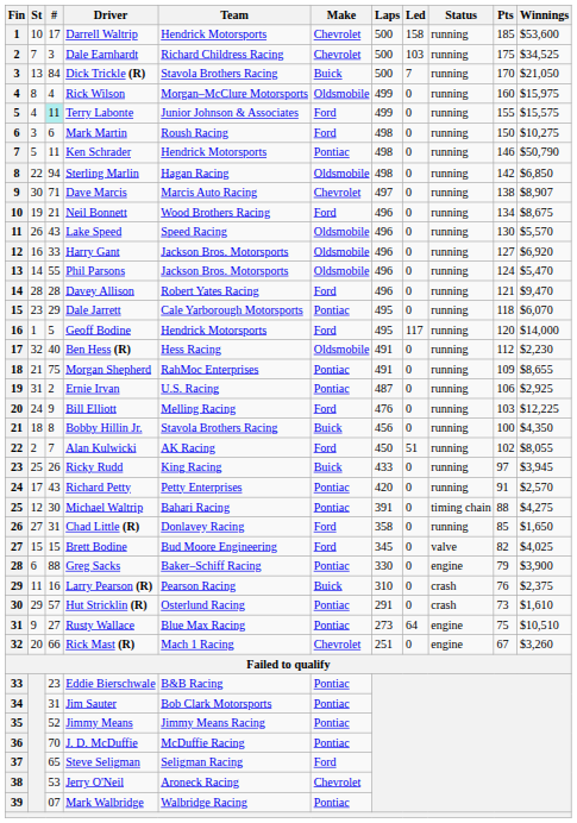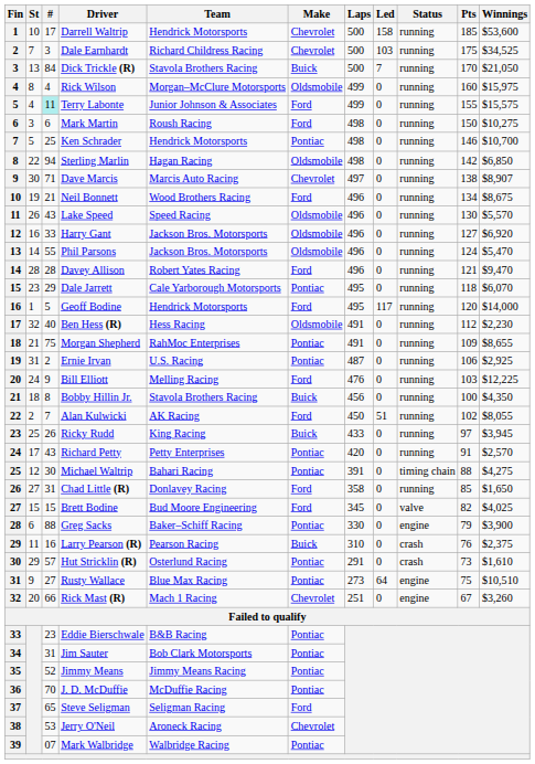 <table class="wikitable" style="font-size:95%">
 <tr>
 <th>Fin</th>
 <th>St</th>
 <th>#</th>
 <th>Driver</th>
 <th>Team</th>
 <th>Make</th>
 <th>Laps</th>
 <th>Led</th>
 <th>Status</th>
 <th>Pts</th>
 <th>Winnings</th>
 </tr>
 <tr>
 <th>1</th>
 <td>10</td>
 <td>17</td>
 <td><a href='#'>Darrell Waltrip</a></td>
 <td><a href='#'>Hendrick Motorsports</a></td>
 <td><a href='#'>Chevrolet</a></td>
 <td>500</td>
 <td>158</td>
 <td>running</td>
 <td>185</td>
 <td>$53,600</td>
 </tr>
 <tr>
 <th>2</th>
 <td>7</td>
 <td>3</td>
 <td><a href='#'>Dale Earnhardt</a></td>
 <td><a href='#'>Richard Childress Racing</a></td>
 <td><a href='#'>Chevrolet</a></td>
 <td>500</td>
 <td>103</td>
 <td>running</td>
 <td>175</td>
 <td>$34,525</td>
 </tr>
 <tr>
 <th>3</th>
 <td>13</td>
 <td>84</td>
 <td><a href='#'>Dick Trickle</a> <strong>(R)</strong></td>
 <td><a href='#'>Stavola Brothers Racing</a></td>
 <td><a href='#'>Buick</a></td>
 <td>500</td>
 <td>7</td>
 <td>running</td>
 <td>170</td>
 <td>$21,050</td>
 </tr>
 <tr>
 <th>4</th>
 <td>8</td>
 <td>4</td>
 <td><a href='#'>Rick Wilson</a></td>
 <td><a href='#'>Morgan–McClure Motorsports</a></td>
 <td><a href='#'>Oldsmobile</a></td>
 <td>499</td>
 <td>0</td>
 <td>running</td>
 <td>160</td>
 <td>$15,975</td>
 </tr>
 <tr>
 <th>5</th>
 <td>4</td>
 <td style="background: paleturquoise;">11</td>
 <td><a href='#'>Terry Labonte</a></td>
 <td><a href='#'>Junior Johnson & Associates</a></td>
 <td><a href='#'>Ford</a></td>
 <td>499</td>
 <td>0</td>
 <td>running</td>
 <td>155</td>
 <td>$15,575</td>
 </tr>
 <tr>
 <th>6</th>
 <td>3</td>
 <td>6</td>
 <td><a href='#'>Mark Martin</a></td>
 <td><a href='#'>Roush Racing</a></td>
 <td><a href='#'>Ford</a></td>
 <td>498</td>
 <td>0</td>
 <td>running</td>
 <td>150</td>
 <td>$10,275</td>
 </tr>
 <tr>
 <th>7</th>
 <td>5</td>
-<td>11</td>
+<td>25</td>
 <td><a href='#'>Ken Schrader</a></td>
 <td><a href='#'>Hendrick Motorsports</a></td>
 <td><a href='#'>Pontiac</a></td>
 <td>498</td>
 <td>0</td>
 <td>running</td>
 <td>146</td>
-<td>$50,790</td>
+<td>$10,700</td>
 </tr>
 <tr>
 <th>8</th>
 <td>22</td>
 <td>94</td>
 <td><a href='#'>Sterling Marlin</a></td>
 <td><a href='#'>Hagan Racing</a></td>
 <td><a href='#'>Oldsmobile</a></td>
 <td>498</td>
 <td>0</td>
 <td>running</td>
 <td>142</td>
 <td>$6,850</td>
 </tr>
 <tr>
 <th>9</th>
 <td>30</td>
 <td>71</td>
 <td><a href='#'>Dave Marcis</a></td>
 <td><a href='#'>Marcis Auto Racing</a></td>
 <td><a href='#'>Chevrolet</a></td>
 <td>497</td>
 <td>0</td>
 <td>running</td>
 <td>138</td>
 <td>$8,907</td>
 </tr>
 <tr>
 <th>10</th>
 <td>19</td>
 <td>21</td>
 <td><a href='#'>Neil Bonnett</a></td>
 <td><a href='#'>Wood Brothers Racing</a></td>
 <td><a href='#'>Ford</a></td>
 <td>496</td>
 <td>0</td>
 <td>running</td>
 <td>134</td>
 <td>$8,675</td>
 </tr>
 <tr>
 <th>11</th>
 <td>26</td>
 <td>43</td>
 <td><a href='#'>Lake Speed</a></td>
 <td><a href='#'>Speed Racing</a></td>
 <td><a href='#'>Oldsmobile</a></td>
 <td>496</td>
 <td>0</td>
 <td>running</td>
 <td>130</td>
 <td>$5,570</td>
 </tr>
 <tr>
 <th>12</th>
 <td>16</td>
 <td>33</td>
 <td><a href='#'>Harry Gant</a></td>
 <td><a href='#'>Jackson Bros. Motorsports</a></td>
 <td><a href='#'>Oldsmobile</a></td>
 <td>496</td>
 <td>0</td>
 <td>running</td>
 <td>127</td>
 <td>$6,920</td>
 </tr>
 <tr>
 <th>13</th>
 <td>14</td>
 <td>55</td>
 <td><a href='#'>Phil Parsons</a></td>
 <td><a href='#'>Jackson Bros. Motorsports</a></td>
 <td><a href='#'>Oldsmobile</a></td>
 <td>496</td>
 <td>0</td>
 <td>running</td>
 <td>124</td>
 <td>$5,470</td>
 </tr>
 <tr>
 <th>14</th>
 <td>28</td>
 <td>28</td>
 <td><a href='#'>Davey Allison</a></td>
 <td><a href='#'>Robert Yates Racing</a></td>
 <td><a href='#'>Ford</a></td>
 <td>496</td>
 <td>0</td>
 <td>running</td>
 <td>121</td>
 <td>$9,470</td>
 </tr>
 <tr>
 <th>15</th>
 <td>23</td>
 <td>29</td>
 <td><a href='#'>Dale Jarrett</a></td>
 <td><a href='#'>Cale Yarborough Motorsports</a></td>
 <td><a href='#'>Pontiac</a></td>
 <td>495</td>
 <td>0</td>
 <td>running</td>
 <td>118</td>
 <td>$6,070</td>
 </tr>
 <tr>
 <th>16</th>
 <td>1</td>
 <td>5</td>
 <td><a href='#'>Geoff Bodine</a></td>
 <td><a href='#'>Hendrick Motorsports</a></td>
 <td><a href='#'>Ford</a></td>
 <td>495</td>
 <td>117</td>
 <td>running</td>
 <td>120</td>
 <td>$14,000</td>
 </tr>
 <tr>
 <th>17</th>
 <td>32</td>
 <td>40</td>
 <td><a href='#'>Ben Hess</a> <strong>(R)</strong></td>
 <td><a href='#'>Hess Racing</a></td>
 <td><a href='#'>Oldsmobile</a></td>
 <td>491</td>
 <td>0</td>
 <td>running</td>
 <td>112</td>
 <td>$2,230</td>
 </tr>
 <tr>
 <th>18</th>
 <td>21</td>
 <td>75</td>
 <td><a href='#'>Morgan Shepherd</a></td>
 <td><a href='#'>RahMoc Enterprises</a></td>
 <td><a href='#'>Pontiac</a></td>
 <td>491</td>
 <td>0</td>
 <td>running</td>
 <td>109</td>
 <td>$8,655</td>
 </tr>
 <tr>
 <th>19</th>
 <td>31</td>
 <td>2</td>
 <td><a href='#'>Ernie Irvan</a></td>
 <td><a href='#'>U.S. Racing</a></td>
 <td><a href='#'>Pontiac</a></td>
 <td>487</td>
 <td>0</td>
 <td>running</td>
 <td>106</td>
 <td>$2,925</td>
 </tr>
 <tr>
 <th>20</th>
 <td>24</td>
 <td>9</td>
 <td><a href='#'>Bill Elliott</a></td>
 <td><a href='#'>Melling Racing</a></td>
 <td><a href='#'>Ford</a></td>
 <td>476</td>
 <td>0</td>
 <td>running</td>
 <td>103</td>
 <td>$12,225</td>
 </tr>
 <tr>
 <th>21</th>
 <td>18</td>
 <td>8</td>
 <td><a href='#'>Bobby Hillin Jr.</a></td>
 <td><a href='#'>Stavola Brothers Racing</a></td>
 <td><a href='#'>Buick</a></td>
 <td>456</td>
 <td>0</td>
 <td>running</td>
 <td>100</td>
 <td>$4,350</td>
 </tr>
 <tr>
 <th>22</th>
 <td>2</td>
 <td>7</td>
 <td><a href='#'>Alan Kulwicki</a></td>
 <td><a href='#'>AK Racing</a></td>
 <td><a href='#'>Ford</a></td>
 <td>450</td>
 <td>51</td>
 <td>running</td>
 <td>102</td>
 <td>$8,055</td>
 </tr>
 <tr>
 <th>23</th>
 <td>25</td>
 <td>26</td>
 <td><a href='#'>Ricky Rudd</a></td>
 <td><a href='#'>King Racing</a></td>
 <td><a href='#'>Buick</a></td>
 <td>433</td>
 <td>0</td>
 <td>running</td>
 <td>97</td>
 <td>$3,945</td>
 </tr>
 <tr>
 <th>24</th>
 <td>17</td>
 <td>43</td>
 <td><a href='#'>Richard Petty</a></td>
 <td><a href='#'>Petty Enterprises</a></td>
 <td><a href='#'>Pontiac</a></td>
 <td>420</td>
 <td>0</td>
 <td>running</td>
 <td>91</td>
 <td>$2,570</td>
 </tr>
 <tr>
 <th>25</th>
 <td>12</td>
 <td>30</td>
 <td><a href='#'>Michael Waltrip</a></td>
 <td><a href='#'>Bahari Racing</a></td>
 <td><a href='#'>Pontiac</a></td>
 <td>391</td>
 <td>0</td>
 <td>timing chain</td>
 <td>88</td>
 <td>$4,275</td>
 </tr>
 <tr>
 <th>26</th>
 <td>27</td>
 <td>31</td>
 <td><a href='#'>Chad Little</a> <strong>(R)</strong></td>
 <td><a href='#'>Donlavey Racing</a></td>
 <td><a href='#'>Ford</a></td>
 <td>358</td>
 <td>0</td>
 <td>running</td>
 <td>85</td>
 <td>$1,650</td>
 </tr>
 <tr>
 <th>27</th>
 <td>15</td>
 <td>15</td>
 <td><a href='#'>Brett Bodine</a></td>
 <td><a href='#'>Bud Moore Engineering</a></td>
 <td><a href='#'>Ford</a></td>
 <td>345</td>
 <td>0</td>
 <td>valve</td>
 <td>82</td>
 <td>$4,025</td>
 </tr>
 <tr>
 <th>28</th>
 <td>6</td>
 <td>88</td>
 <td><a href='#'>Greg Sacks</a></td>
 <td><a href='#'>Baker–Schiff Racing</a></td>
 <td><a href='#'>Pontiac</a></td>
 <td>330</td>
 <td>0</td>
 <td>engine</td>
 <td>79</td>
 <td>$3,900</td>
 </tr>
 <tr>
 <th>29</th>
 <td>11</td>
 <td>16</td>
 <td><a href='#'>Larry Pearson</a> <strong>(R)</strong></td>
 <td><a href='#'>Pearson Racing</a></td>
 <td><a href='#'>Buick</a></td>
 <td>310</td>
 <td>0</td>
 <td>crash</td>
 <td>76</td>
 <td>$2,375</td>
 </tr>
 <tr>
 <th>30</th>
 <td>29</td>
 <td>57</td>
 <td><a href='#'>Hut Stricklin</a> <strong>(R)</strong></td>
 <td><a href='#'>Osterlund Racing</a></td>
 <td><a href='#'>Pontiac</a></td>
 <td>291</td>
 <td>0</td>
 <td>crash</td>
 <td>73</td>
 <td>$1,610</td>
 </tr>
 <tr>
 <th>31</th>
 <td>9</td>
 <td>27</td>
 <td><a href='#'>Rusty Wallace</a></td>
 <td><a href='#'>Blue Max Racing</a></td>
 <td><a href='#'>Pontiac</a></td>
 <td>273</td>
 <td>64</td>
 <td>engine</td>
 <td>75</td>
 <td>$10,510</td>
 </tr>
 <tr>
 <th>32</th>
 <td>20</td>
 <td>66</td>
 <td><a href='#'>Rick Mast</a> <strong>(R)</strong></td>
 <td><a href='#'>Mach 1 Racing</a></td>
 <td><a href='#'>Chevrolet</a></td>
 <td>251</td>
 <td>0</td>
 <td>engine</td>
 <td>67</td>
 <td>$3,260</td>
 </tr>
 <tr>
 <th colspan="11">Failed to qualify</th>
 </tr>
 <tr>
 <th>33</th>
 <th rowspan="7"></th>
 <td>23</td>
 <td><a href='#'>Eddie Bierschwale</a></td>
 <td><a href='#'>B&B Racing</a></td>
 <td><a href='#'>Pontiac</a></td>
 <th colspan="5" rowspan="7"></th>
 </tr>
 <tr>
 <th>34</th>
 <td>31</td>
 <td><a href='#'>Jim Sauter</a></td>
 <td><a href='#'>Bob Clark Motorsports</a></td>
 <td><a href='#'>Pontiac</a></td>
 </tr>
 <tr>
 <th>35</th>
 <td>52</td>
 <td><a href='#'>Jimmy Means</a></td>
 <td><a href='#'>Jimmy Means Racing</a></td>
 <td><a href='#'>Pontiac</a></td>
 </tr>
 <tr>
 <th>36</th>
 <td>70</td>
 <td><a href='#'>J. D. McDuffie</a></td>
 <td><a href='#'>McDuffie Racing</a></td>
 <td><a href='#'>Pontiac</a></td>
 </tr>
 <tr>
 <th>37</th>
 <td>65</td>
 <td><a href='#'>Steve Seligman</a></td>
 <td><a href='#'>Seligman Racing</a></td>
 <td><a href='#'>Ford</a></td>
 </tr>
 <tr>
 <th>38</th>
 <td>53</td>
 <td><a href='#'>Jerry O'Neil</a></td>
 <td><a href='#'>Aroneck Racing</a></td>
 <td><a href='#'>Chevrolet</a></td>
 </tr>
 <tr>
 <th>39</th>
 <td>07</td>
 <td><a href='#'>Mark Walbridge</a></td>
 <td><a href='#'>Walbridge Racing</a></td>
 <td><a href='#'>Pontiac</a></td>
 </tr>
 <tr>
 <th colspan="11"></th>
 </tr>
 </table>
